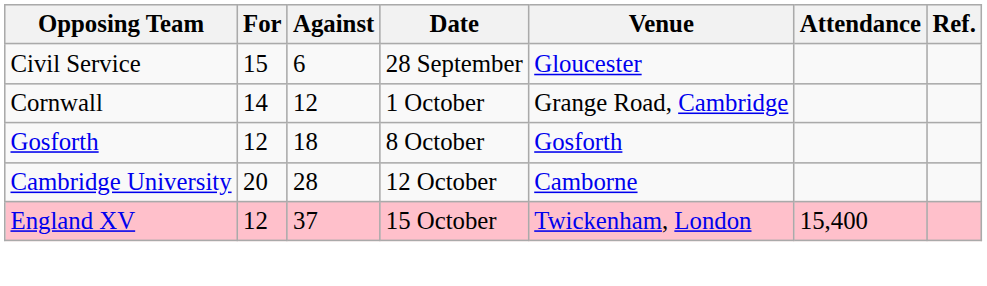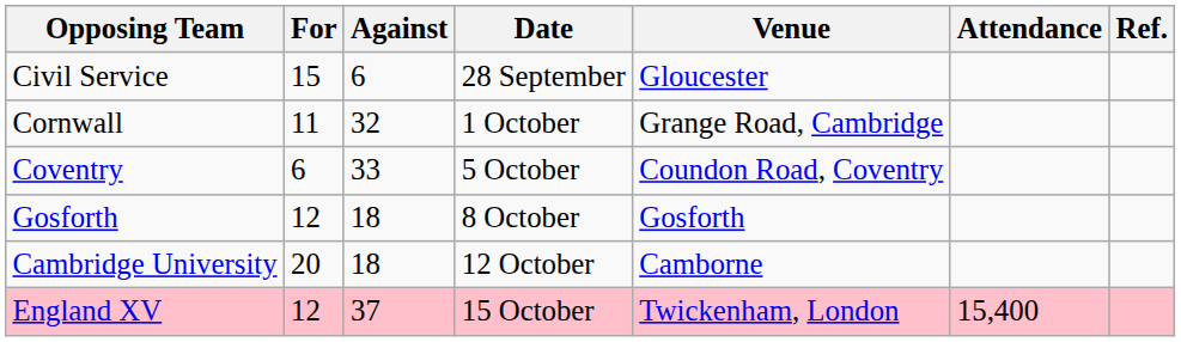 <table class="wikitable">
 <tr>
 <th>Opposing Team</th>
 <th>For</th>
 <th>Against</th>
 <th>Date</th>
 <th>Venue</th>
 <th>Attendance</th>
 <th>Ref.</th>
 </tr>
 <tr>
 <td>Civil Service</td>
 <td>15</td>
 <td>6</td>
 <td>28 September</td>
 <td><a href='#'>Gloucester</a></td>
 <td></td>
 <td></td>
 </tr>
 <tr>
 <td>Cornwall</td>
-<td>14</td>
-<td>12</td>
+<td>11</td>
+<td>32</td>
 <td>1 October</td>
 <td>Grange Road, <a href='#'>Cambridge</a></td>
+<td></td>
+<td></td>
+</tr>
+<tr>
+<td><a href='#'>Coventry</a></td>
+<td>6</td>
+<td>33</td>
+<td>5 October</td>
+<td><a href='#'>Coundon Road</a>, <a href='#'>Coventry</a></td>
 <td></td>
 <td></td>
 </tr>
 <tr>
 <td><a href='#'>Gosforth</a></td>
 <td>12</td>
 <td>18</td>
 <td>8 October</td>
 <td><a href='#'>Gosforth</a></td>
 <td></td>
 <td></td>
 </tr>
 <tr>
 <td><a href='#'>Cambridge University</a></td>
 <td>20</td>
-<td>28</td>
+<td>18</td>
 <td>12 October</td>
 <td><a href='#'>Camborne</a></td>
 <td></td>
 <td></td>
 </tr>
 <tr style="background:pink">
 <td><a href='#'>England XV</a></td>
 <td>12</td>
 <td>37</td>
 <td>15 October</td>
 <td><a href='#'>Twickenham</a>, <a href='#'>London</a></td>
 <td>15,400</td>
 <td></td>
 </tr>
 </table>
